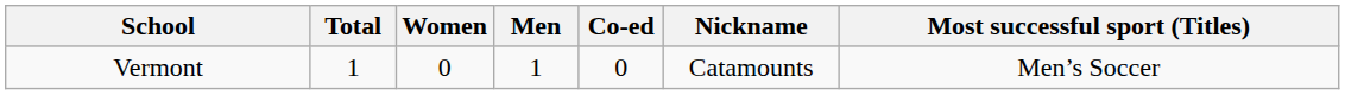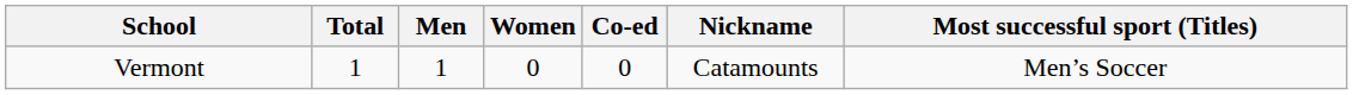 <table class="wikitable sortable" style="text-align:center">
 <tr>
 <th width=180>School</th>
 <th width=45>Total</th>
+<th width=45>Men</th>
 <th width=45>Women</th>
-<th width=45>Men</th>
 <th width=45>Co-ed</th>
 <th width=100>Nickname</th>
 <th width=300>Most successful sport (Titles)</th>
 </tr>
 <tr>
 <td>Vermont</td>
 <td>1</td>
+<td>1</td>
 <td>0</td>
-<td>1</td>
 <td>0</td>
 <td>Catamounts</td>
 <td>Men’s Soccer</td>
 </tr>
 </table>
